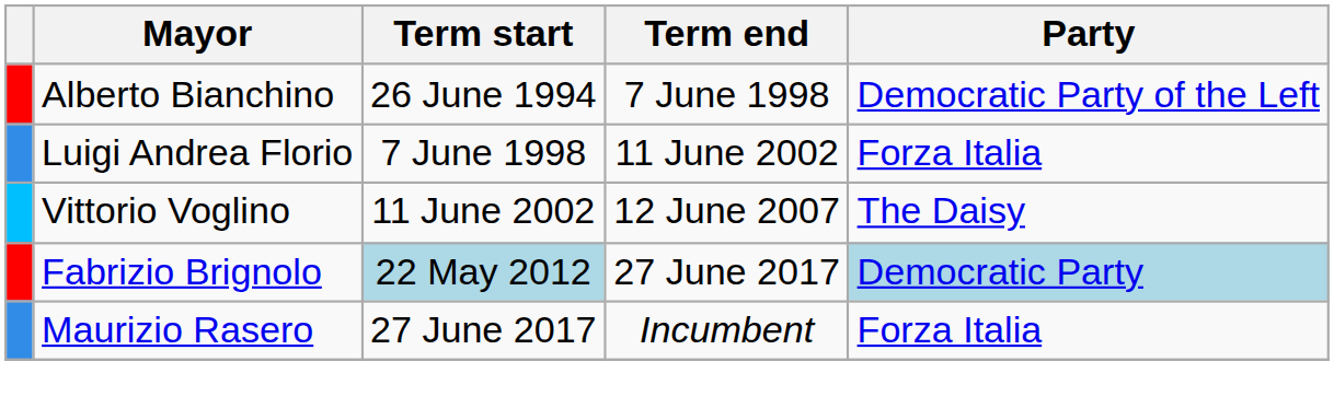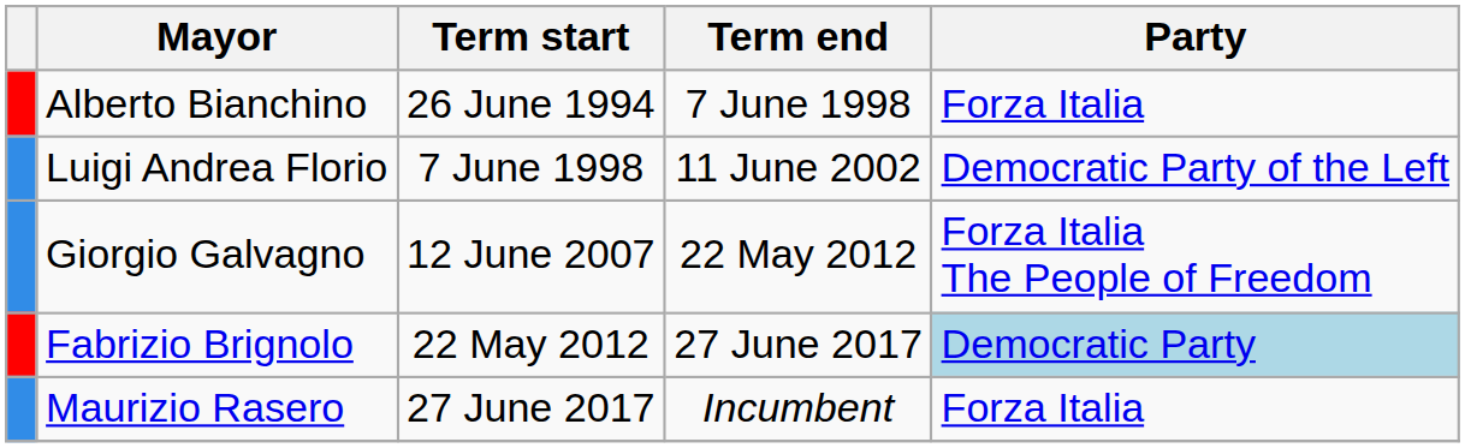 <table class="wikitable">
 <tr>
 <th class=unsortable> </th>
 <th>Mayor</th>
 <th>Term start</th>
 <th>Term end</th>
 <th>Party</th>
 </tr>
 <tr>
 <th style="background:#FF0000;"></th>
 <td>Alberto Bianchino</td>
 <td align=center>26 June 1994</td>
 <td align=center>7 June 1998</td>
-<td><a href='#'>Democratic Party of the Left</a></td>
+<td><a href='#'>Forza Italia</a></td>
 </tr>
 <tr>
 <th style="background:#318CE7;"></th>
 <td>Luigi Andrea Florio</td>
 <td align=center>7 June 1998</td>
 <td align=center>11 June 2002</td>
-<td><a href='#'>Forza Italia</a></td>
+<td><a href='#'>Democratic Party of the Left</a></td>
 </tr>
 <tr>
-<th style="background:#00BFFF;"></th>
-<td>Vittorio Voglino</td>
-<td align=center>11 June 2002</td>
+<th style="background:#318CE7;"></th>
+<td>Giorgio Galvagno</td>
 <td align=center>12 June 2007</td>
-<td><a href='#'>The Daisy</a></td>
+<td align=center>22 May 2012</td>
+<td><a href='#'>Forza Italia</a><br><a href='#'>The People of Freedom</a></td>
 </tr>
 <tr>
 <th style="background:#FF0000;"></th>
 <td><a href='#'>Fabrizio Brignolo</a></td>
-<td align=center style="background: lightblue;">22 May 2012</td>
+<td align=center>22 May 2012</td>
 <td align=center>27 June 2017</td>
 <td style="background: lightblue;"><a href='#'>Democratic Party</a></td>
 </tr>
 <tr>
 <th style="background:#318CE7;"></th>
 <td><a href='#'>Maurizio Rasero</a></td>
 <td align=center>27 June 2017</td>
 <td align=center><em>Incumbent</em></td>
 <td><a href='#'>Forza Italia</a></td>
 </tr>
 <tr>
 </tr>
 </table>
